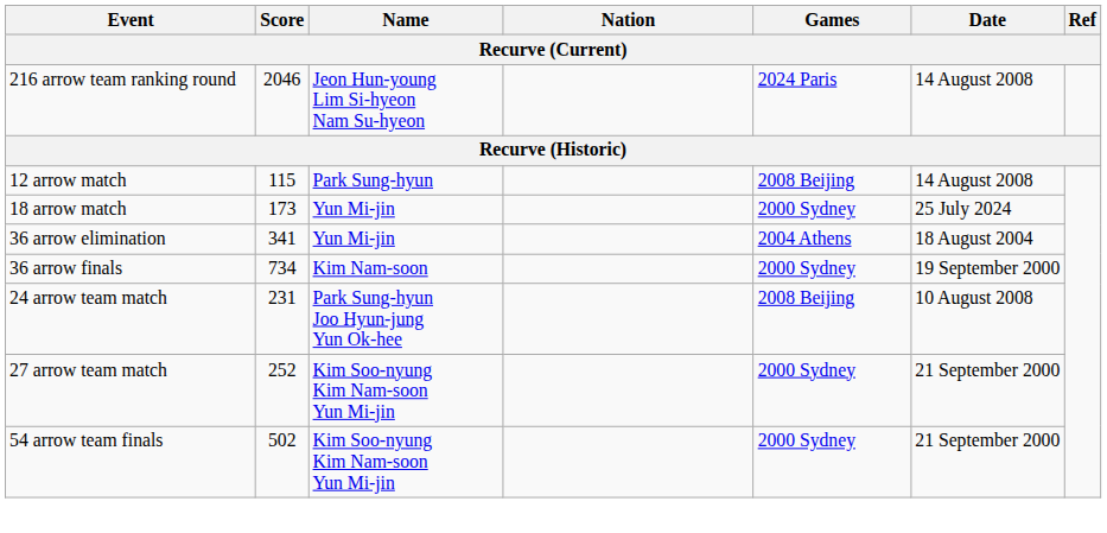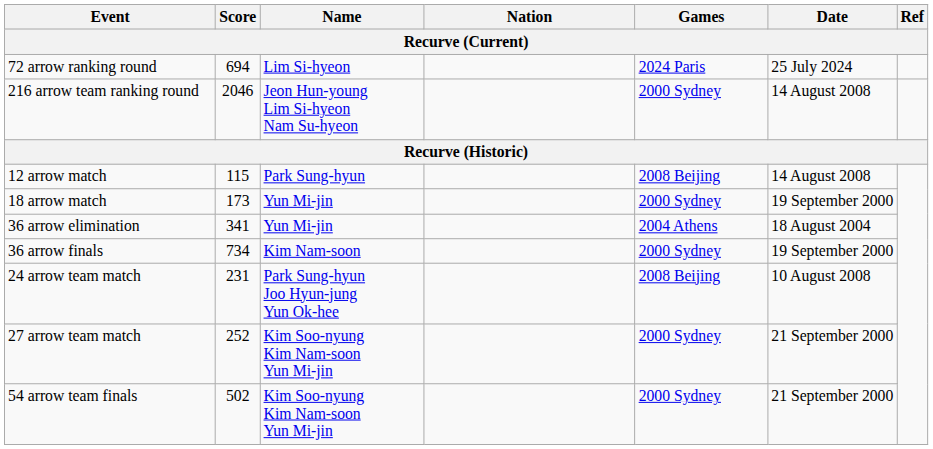 <table class="wikitable">
 <tr>
 <th style="width:13em">Event</th>
 <th>Score</th>
 <th style="width:10em">Name</th>
 <th style="width:13em">Nation</th>
 <th style="width:8em">Games</th>
 <th>Date</th>
 <th>Ref</th>
 </tr>
 <tr bgcolor="#DDDDDD">
 <th colspan="7">Recurve (Current)</th>
 </tr>
+<tr>
+<td>72 arrow ranking round</td>
+<td align=center>694</td>
+<td><a href='#'>Lim Si-hyeon</a></td>
+<td></td>
+<td> <a href='#'>2024 Paris</a></td>
+<td>25 July 2024</td>
+<td></td>
+</tr>
 <tr valign=top>
 <td>216 arrow team ranking round</td>
 <td align=center>2046</td>
 <td><a href='#'>Jeon Hun-young</a><br><a href='#'>Lim Si-hyeon</a><br><a href='#'>Nam Su-hyeon</a></td>
 <td></td>
-<td> <a href='#'>2024 Paris</a></td>
+<td> <a href='#'>2000 Sydney</a></td>
 <td>14 August 2008</td>
 <td></td>
 </tr>
 <tr bgcolor="#DDDDDD">
 <th colspan="7">Recurve (Historic)</th>
 </tr>
 <tr>
 <td>12 arrow match</td>
 <td align=center>115</td>
 <td><a href='#'>Park Sung-hyun</a></td>
 <td></td>
 <td> <a href='#'>2008 Beijing</a></td>
 <td>14 August 2008</td>
 </tr>
 <tr>
 <td>18 arrow match</td>
 <td align=center>173</td>
 <td><a href='#'>Yun Mi-jin</a></td>
 <td></td>
 <td> <a href='#'>2000 Sydney</a></td>
-<td>25 July 2024</td>
+<td>19 September 2000</td>
 </tr>
 <tr>
 <td>36 arrow elimination</td>
 <td align=center>341</td>
 <td><a href='#'>Yun Mi-jin</a></td>
 <td></td>
 <td> <a href='#'>2004 Athens</a></td>
 <td>18 August 2004</td>
 </tr>
 <tr>
 <td>36 arrow finals</td>
 <td align=center>734</td>
 <td><a href='#'>Kim Nam-soon</a></td>
 <td></td>
 <td> <a href='#'>2000 Sydney</a></td>
 <td>19 September 2000</td>
 </tr>
 <tr valign=top>
 <td>24 arrow team match</td>
 <td align=center>231</td>
 <td><a href='#'>Park Sung-hyun</a><br><a href='#'>Joo Hyun-jung</a><br><a href='#'>Yun Ok-hee</a></td>
 <td></td>
 <td> <a href='#'>2008 Beijing</a></td>
 <td>10 August 2008</td>
 </tr>
 <tr valign=top>
 <td>27 arrow team match</td>
 <td align=center>252</td>
 <td><a href='#'>Kim Soo-nyung</a><br><a href='#'>Kim Nam-soon</a><br><a href='#'>Yun Mi-jin</a></td>
 <td></td>
 <td> <a href='#'>2000 Sydney</a></td>
 <td>21 September 2000</td>
 </tr>
 <tr valign=top>
 <td>54 arrow team finals</td>
 <td align=center>502</td>
 <td><a href='#'>Kim Soo-nyung</a><br><a href='#'>Kim Nam-soon</a><br><a href='#'>Yun Mi-jin</a></td>
 <td></td>
 <td> <a href='#'>2000 Sydney</a></td>
 <td>21 September 2000</td>
 </tr>
 </table>
